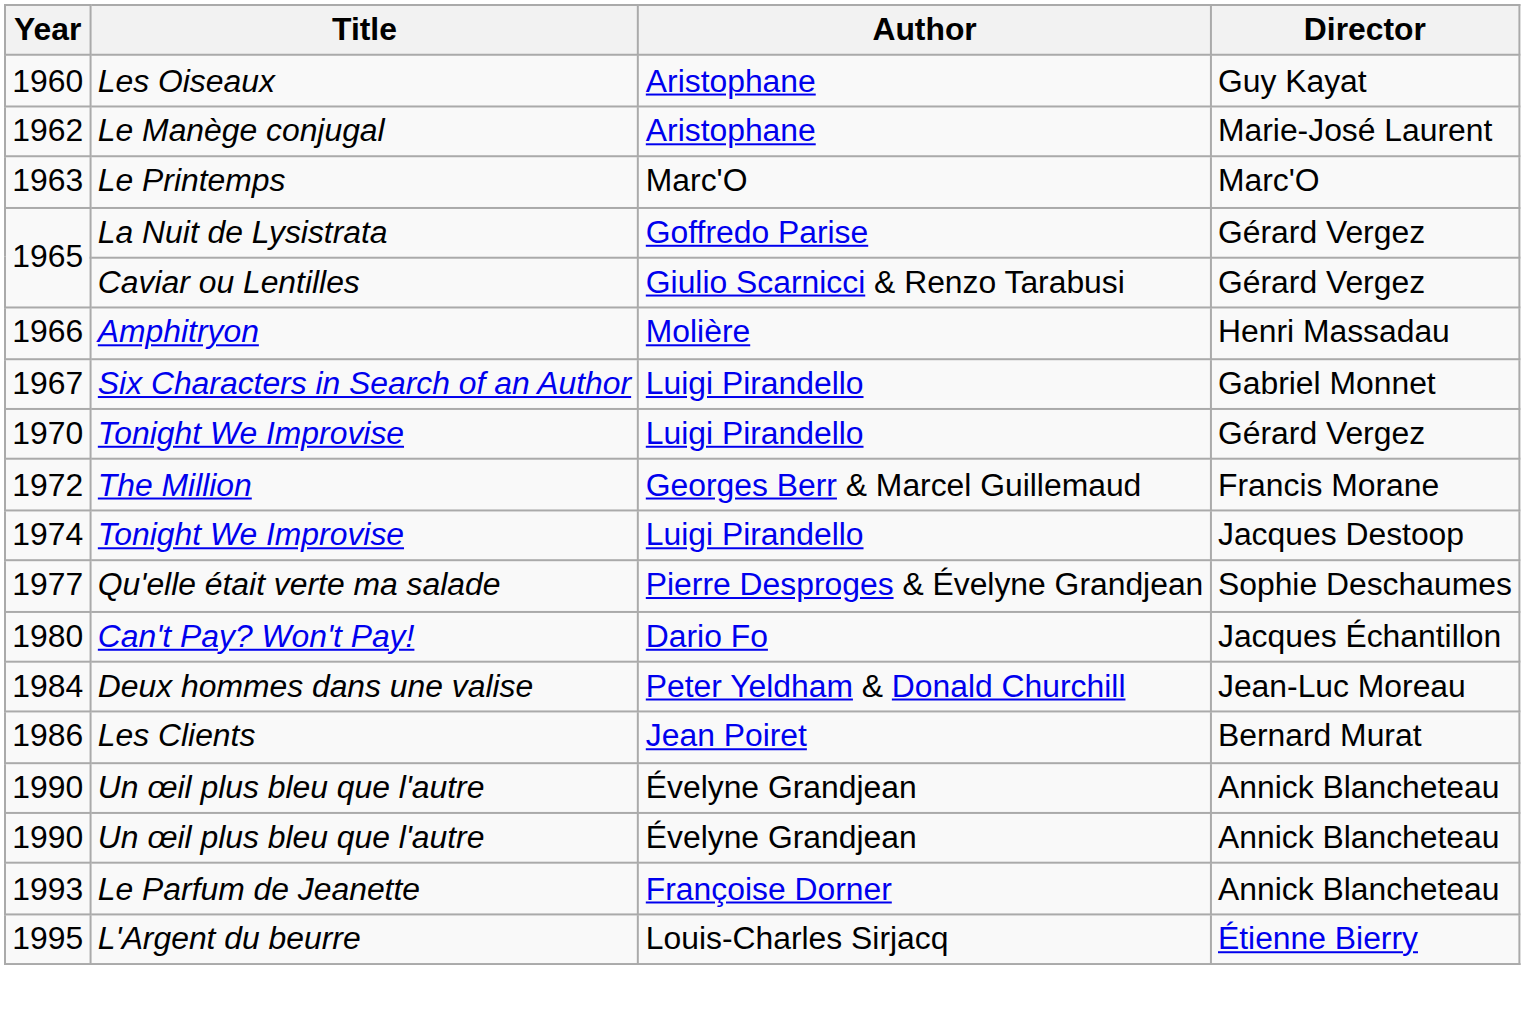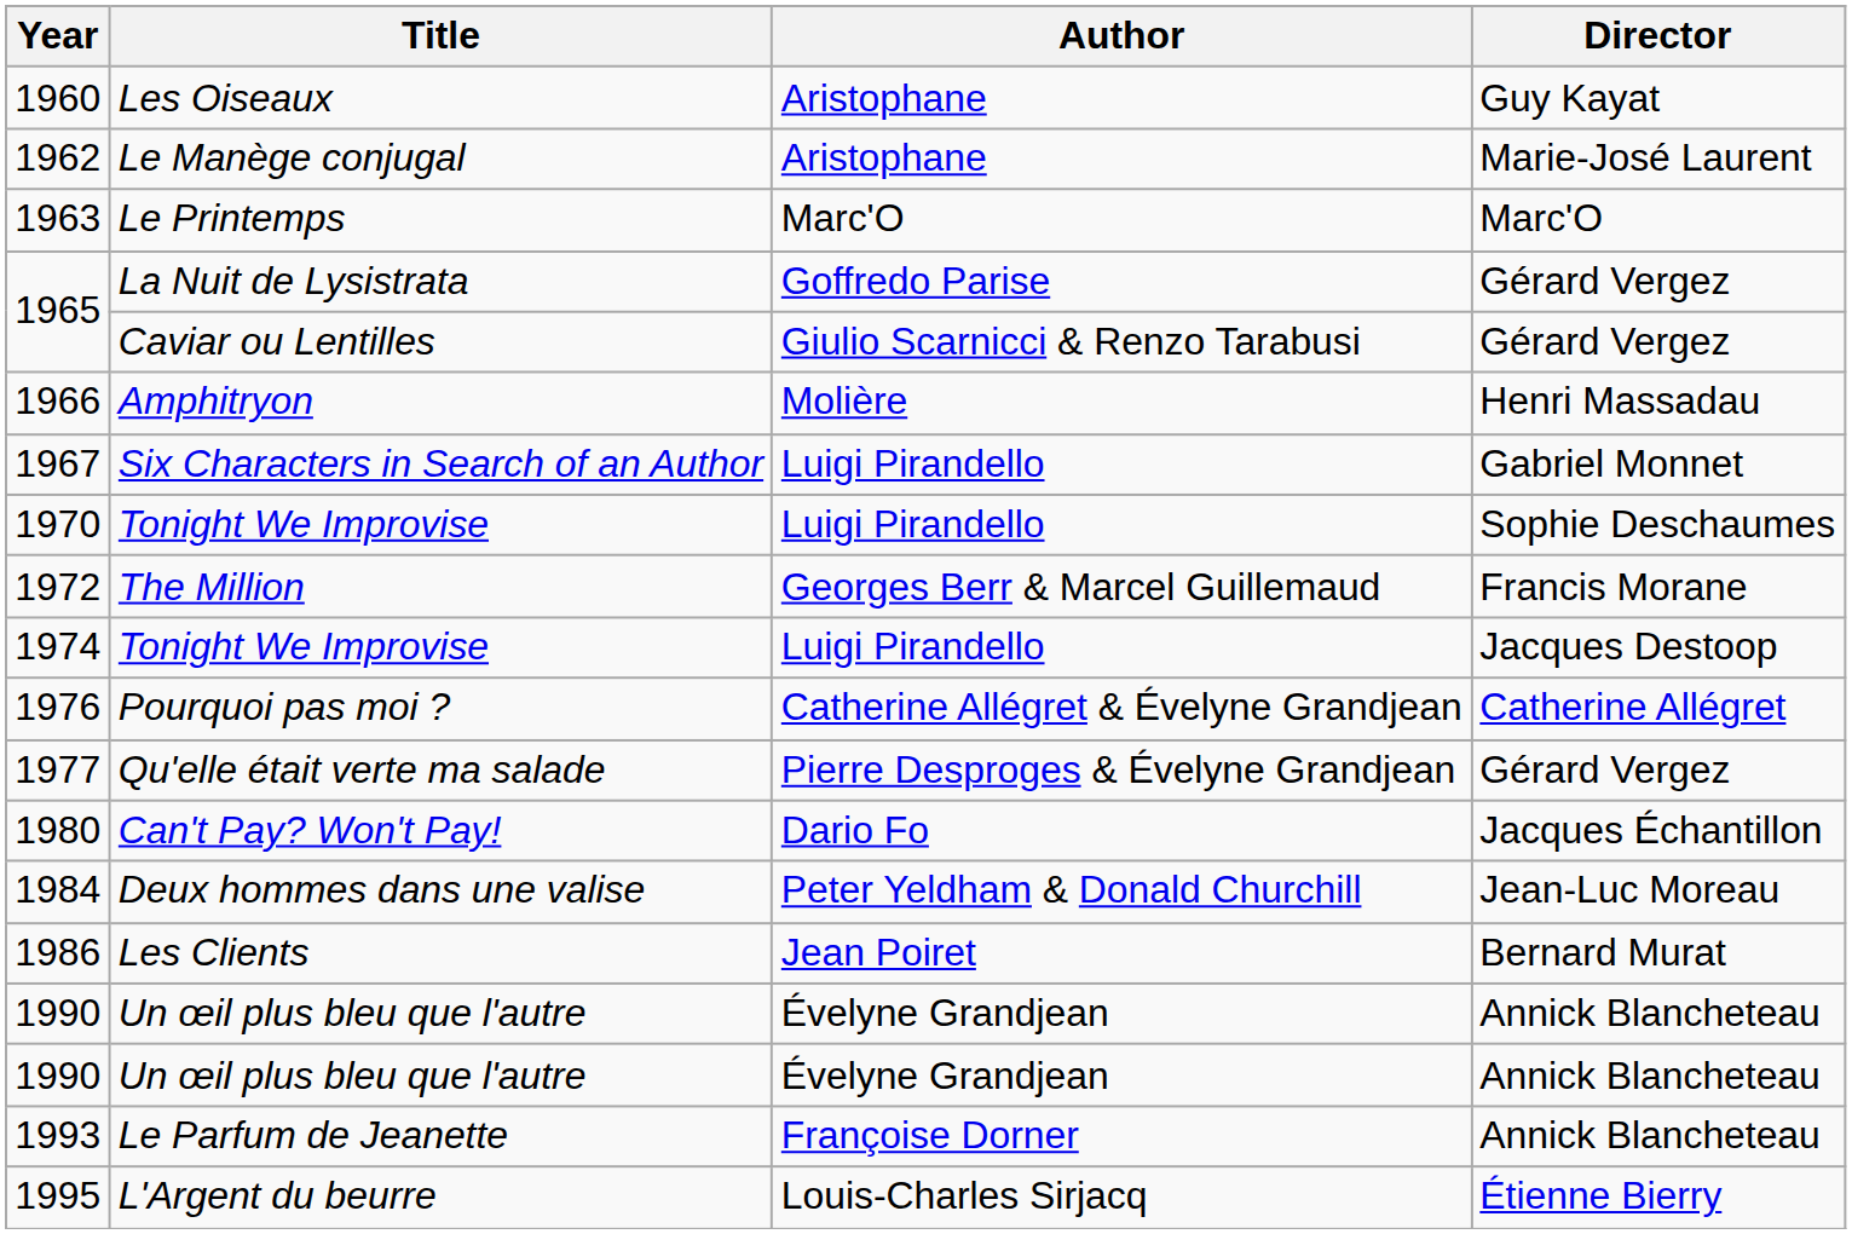 <table class="wikitable">
 <tr>
 <th>Year</th>
 <th>Title</th>
 <th>Author</th>
 <th>Director</th>
 </tr>
 <tr>
 <td>1960</td>
 <td><em>Les Oiseaux</em></td>
 <td><a href='#'>Aristophane</a></td>
 <td>Guy Kayat</td>
 </tr>
 <tr>
 <td>1962</td>
 <td><em>Le Manège conjugal</em></td>
 <td><a href='#'>Aristophane</a></td>
 <td>Marie-José Laurent</td>
 </tr>
 <tr>
 <td>1963</td>
 <td><em>Le Printemps</em></td>
 <td>Marc'O</td>
 <td>Marc'O</td>
 </tr>
 <tr>
 <td rowspan=2>1965</td>
 <td><em>La Nuit de Lysistrata</em></td>
 <td><a href='#'>Goffredo Parise</a></td>
 <td>Gérard Vergez</td>
 </tr>
 <tr>
 <td><em>Caviar ou Lentilles</em></td>
 <td><a href='#'>Giulio Scarnicci</a> & Renzo Tarabusi</td>
 <td>Gérard Vergez</td>
 </tr>
 <tr>
 <td>1966</td>
 <td><em><a href='#'>Amphitryon</a></em></td>
 <td><a href='#'>Molière</a></td>
 <td>Henri Massadau</td>
 </tr>
 <tr>
 <td>1967</td>
 <td><em><a href='#'>Six Characters in Search of an Author</a></em></td>
 <td><a href='#'>Luigi Pirandello</a></td>
 <td>Gabriel Monnet</td>
 </tr>
 <tr>
 <td>1970</td>
 <td><em><a href='#'>Tonight We Improvise</a></em></td>
 <td><a href='#'>Luigi Pirandello</a></td>
-<td>Gérard Vergez</td>
+<td>Sophie Deschaumes</td>
 </tr>
 <tr>
 <td>1972</td>
 <td><em><a href='#'>The Million</a></em></td>
 <td><a href='#'>Georges Berr</a> & Marcel Guillemaud</td>
 <td>Francis Morane</td>
 </tr>
 <tr>
 <td>1974</td>
 <td><em><a href='#'>Tonight We Improvise</a></em></td>
 <td><a href='#'>Luigi Pirandello</a></td>
 <td>Jacques Destoop</td>
 </tr>
 <tr>
+<td>1976</td>
+<td><em>Pourquoi pas moi ?</em></td>
+<td><a href='#'>Catherine Allégret</a> & Évelyne Grandjean</td>
+<td><a href='#'>Catherine Allégret</a></td>
+</tr>
+<tr>
 <td>1977</td>
 <td><em>Qu'elle était verte ma salade</em></td>
 <td><a href='#'>Pierre Desproges</a> & Évelyne Grandjean</td>
-<td>Sophie Deschaumes</td>
+<td>Gérard Vergez</td>
 </tr>
 <tr>
 <td>1980</td>
 <td><em><a href='#'>Can't Pay? Won't Pay!</a></em></td>
 <td><a href='#'>Dario Fo</a></td>
 <td>Jacques Échantillon</td>
 </tr>
 <tr>
 <td>1984</td>
 <td><em>Deux hommes dans une valise</em></td>
 <td><a href='#'>Peter Yeldham</a> & <a href='#'>Donald Churchill</a></td>
 <td>Jean-Luc Moreau</td>
 </tr>
 <tr>
 <td>1986</td>
 <td><em>Les Clients</em></td>
 <td><a href='#'>Jean Poiret</a></td>
 <td>Bernard Murat</td>
 </tr>
 <tr>
 <td>1990</td>
 <td><em>Un œil plus bleu que l'autre</em></td>
 <td>Évelyne Grandjean</td>
 <td>Annick Blancheteau</td>
 </tr>
 <tr>
 <td>1990</td>
 <td><em>Un œil plus bleu que l'autre</em></td>
 <td>Évelyne Grandjean</td>
 <td>Annick Blancheteau</td>
 </tr>
 <tr>
 <td>1993</td>
 <td><em>Le Parfum de Jeanette</em></td>
 <td><a href='#'>Françoise Dorner</a></td>
 <td>Annick Blancheteau</td>
 </tr>
 <tr>
 <td>1995</td>
 <td><em>L'Argent du beurre</em></td>
 <td>Louis-Charles Sirjacq</td>
 <td><a href='#'>Étienne Bierry</a></td>
 </tr>
 <tr>
 </tr>
 </table>
